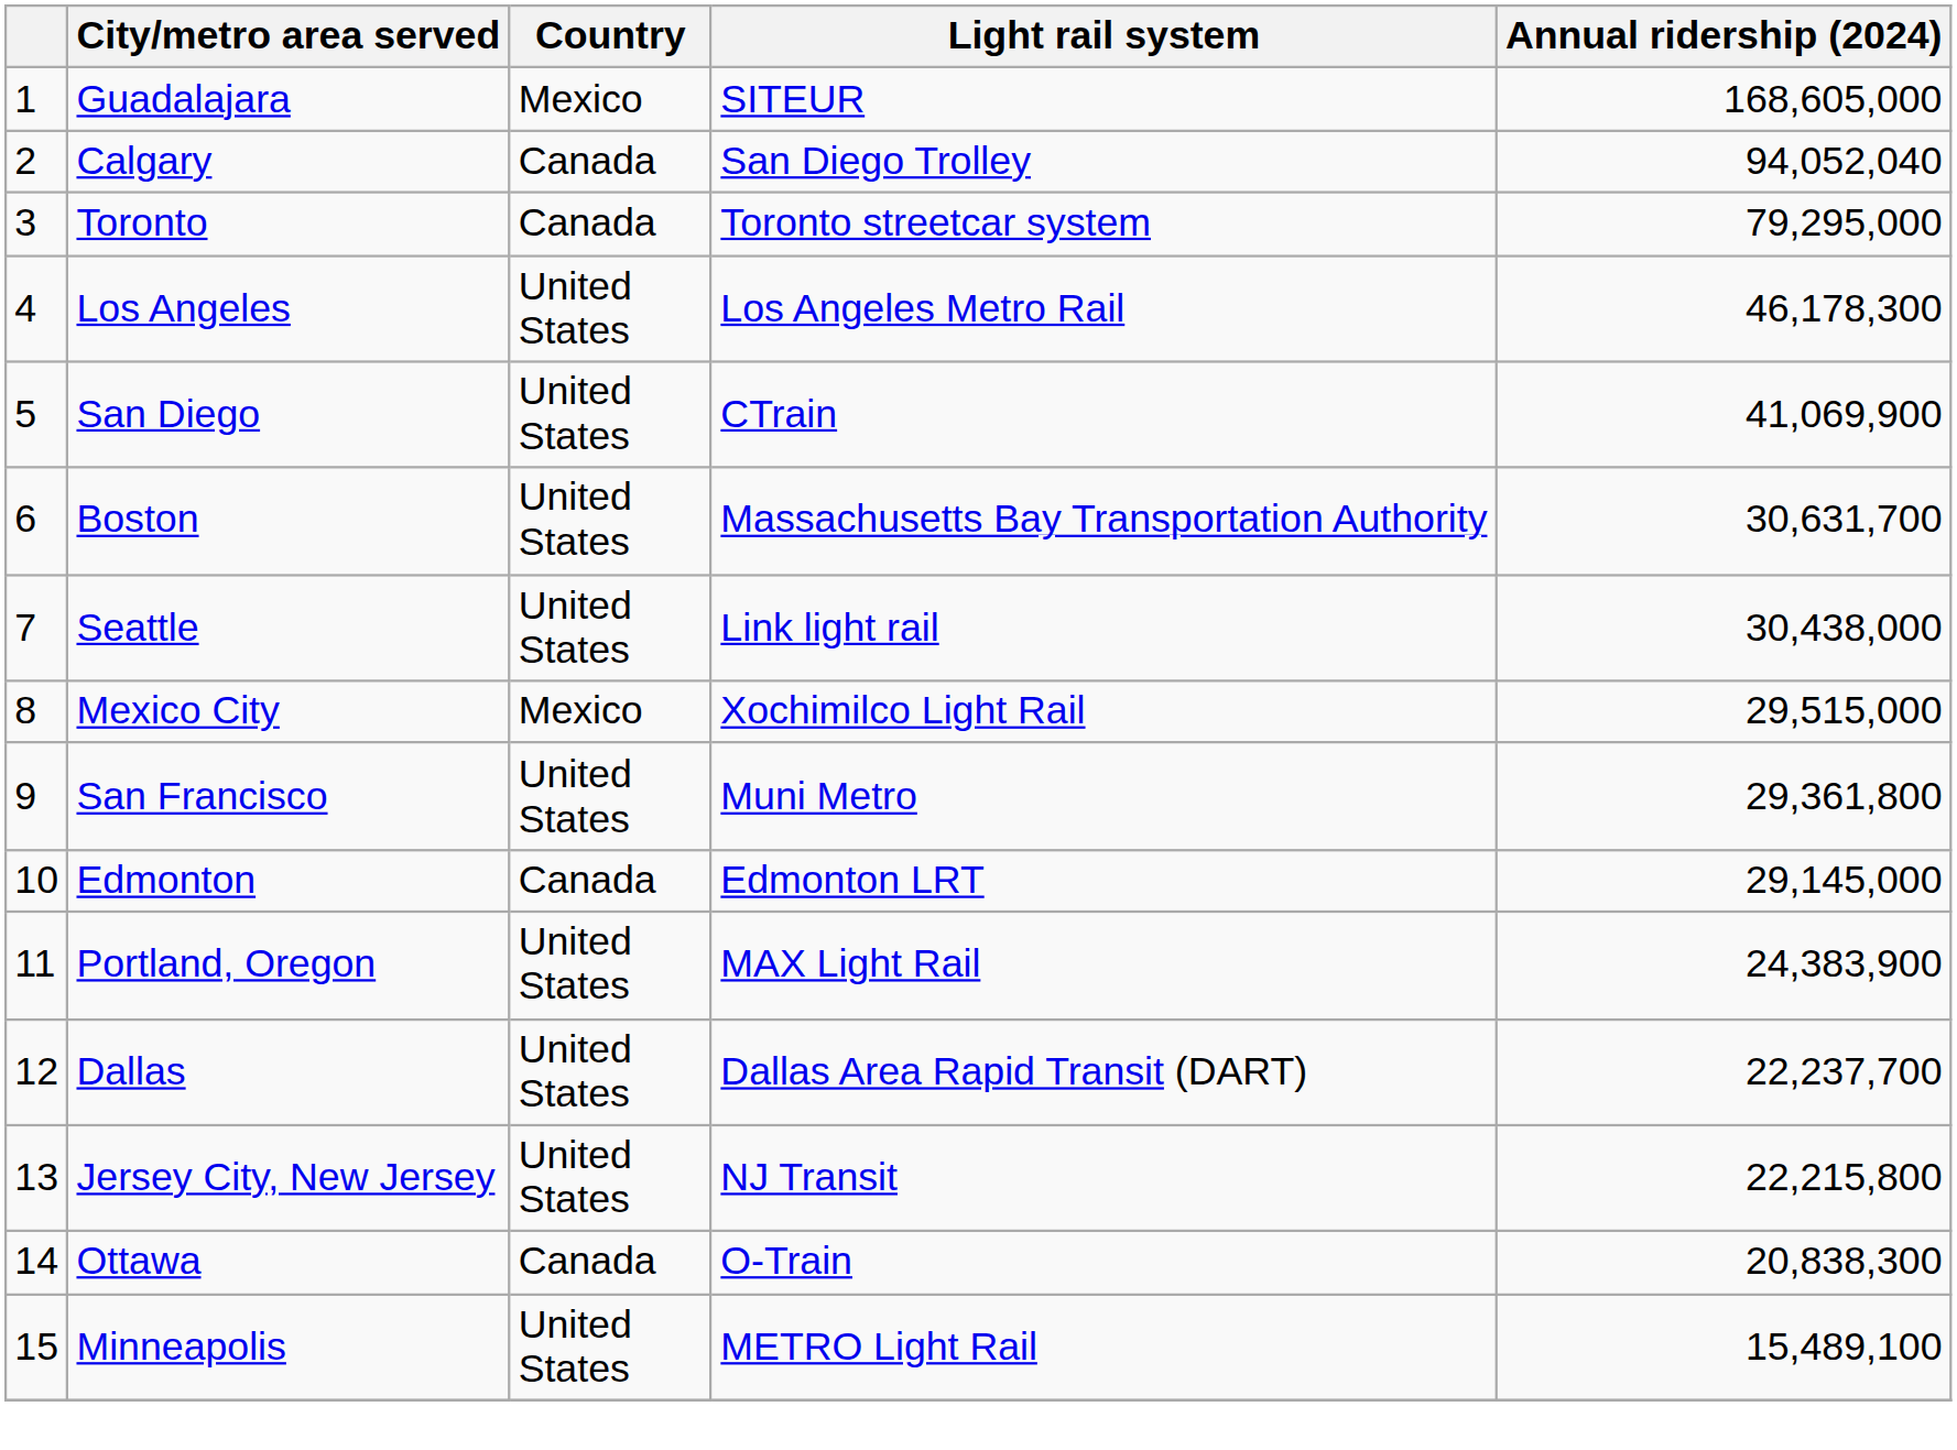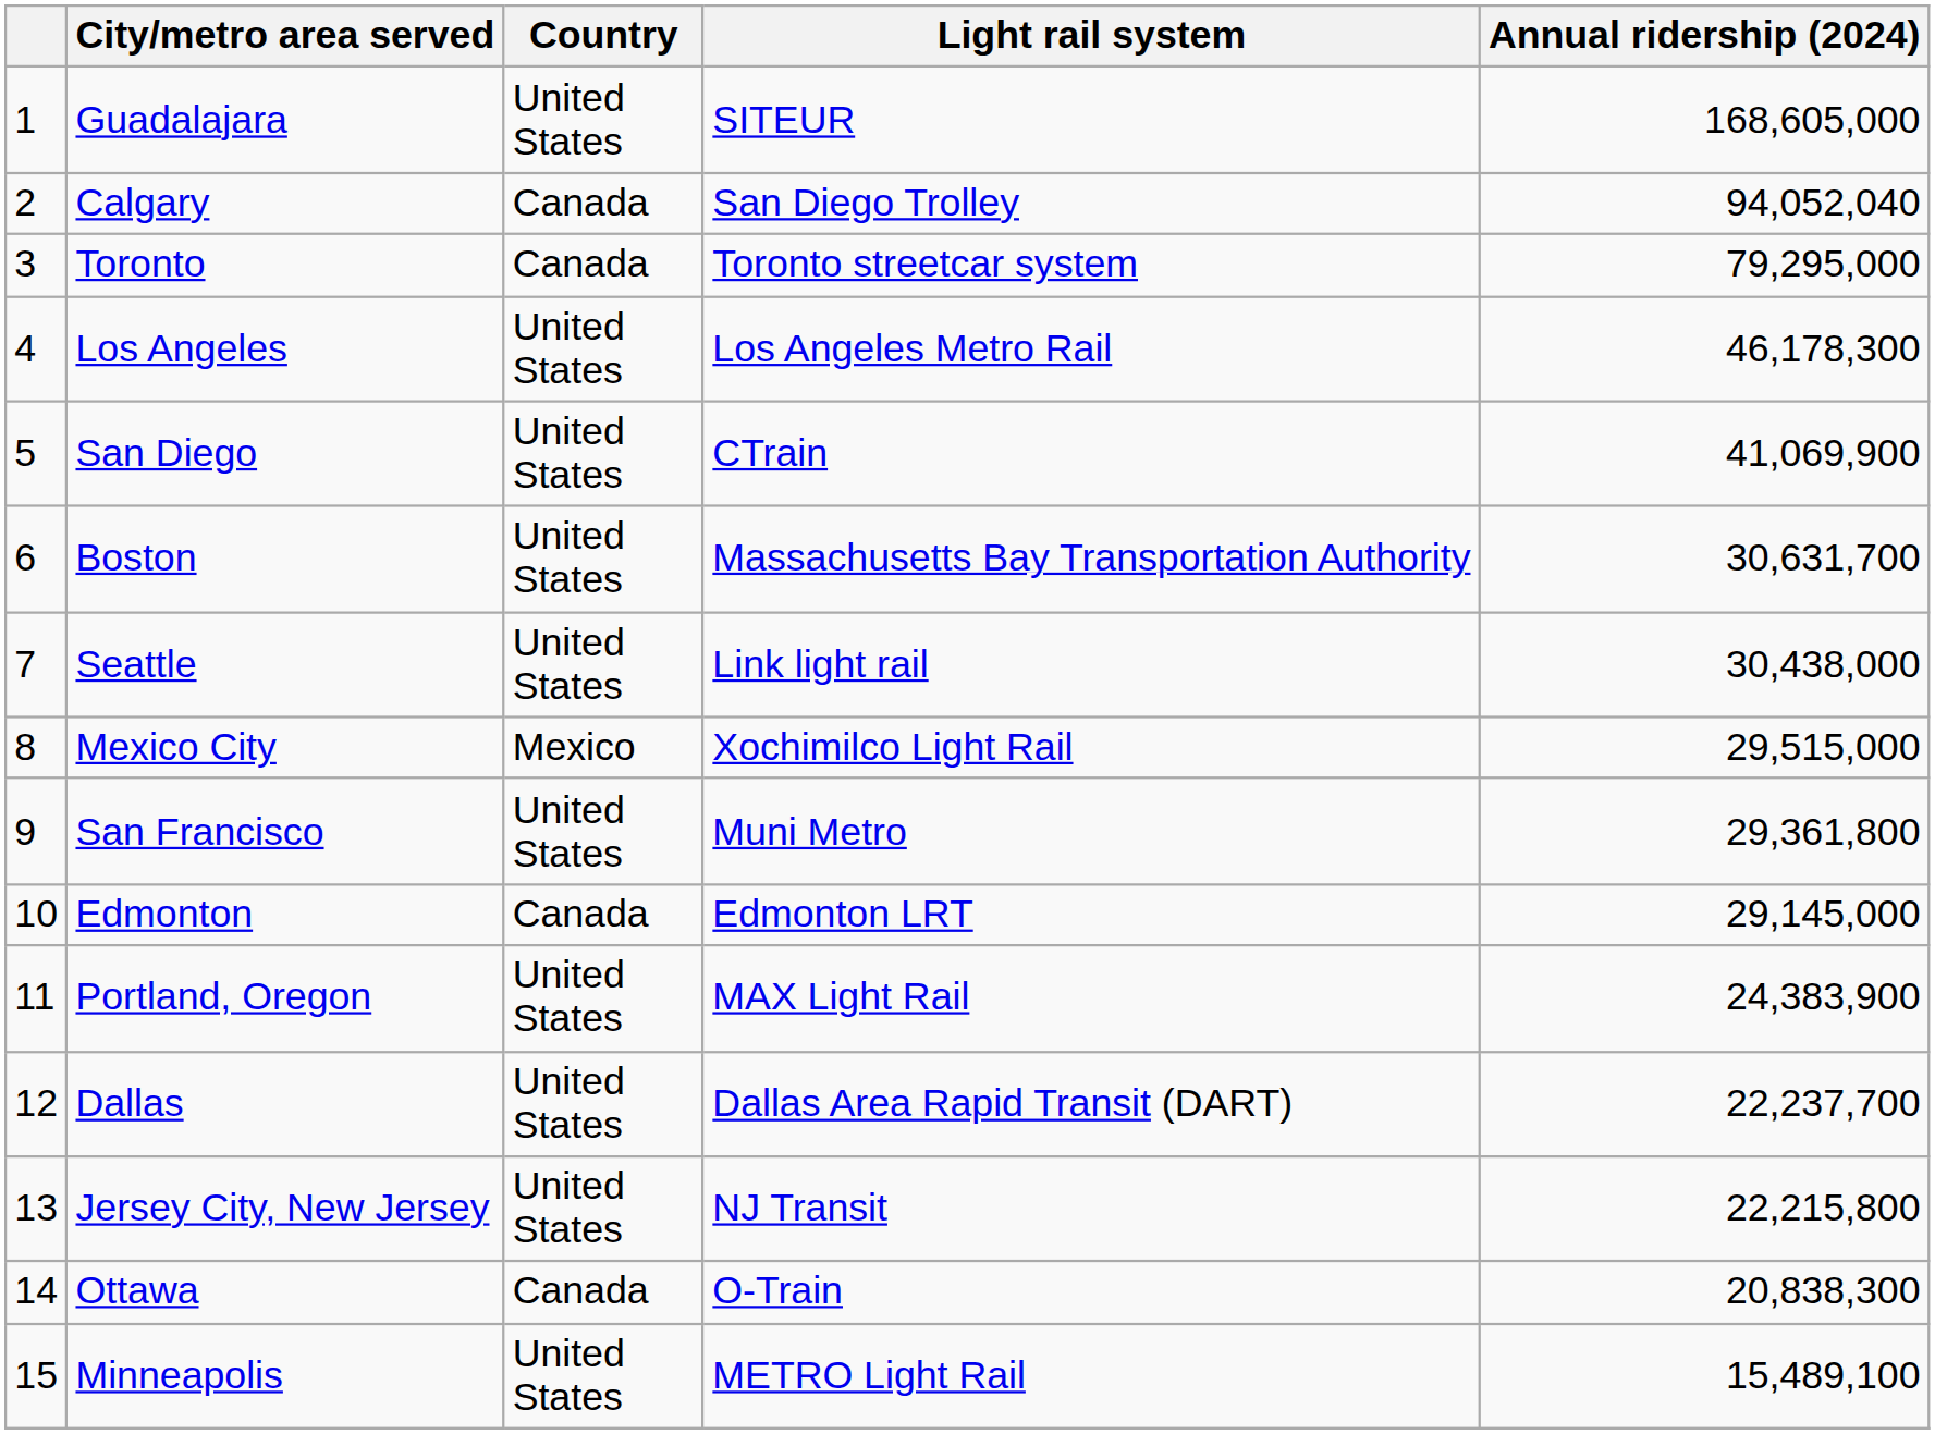 <table class="wikitable sortable">
 <tr>
 <th></th>
 <th>City/metro area served</th>
 <th width="75px">Country</th>
 <th>Light rail system</th>
 <th>Annual ridership (2024)</th>
 </tr>
 <tr>
 <td>1</td>
 <td><a href='#'>Guadalajara</a></td>
-<td>Mexico</td>
+<td>United States</td>
 <td><a href='#'>SITEUR</a></td>
 <td style="text-align: right;">168,605,000</td>
 </tr>
 <tr>
 <td>2</td>
 <td><a href='#'>Calgary</a></td>
 <td>Canada</td>
 <td><a href='#'>San Diego Trolley</a></td>
 <td style="text-align: right;">94,052,040</td>
 </tr>
 <tr>
 <td>3</td>
 <td><a href='#'>Toronto</a></td>
 <td>Canada</td>
 <td><a href='#'>Toronto streetcar system</a></td>
 <td style="text-align: right;">79,295,000</td>
 </tr>
 <tr>
 <td>4</td>
 <td><a href='#'>Los Angeles</a></td>
 <td>United States</td>
 <td><a href='#'>Los Angeles Metro Rail</a></td>
 <td style="text-align: right;">46,178,300</td>
 </tr>
 <tr>
 <td>5</td>
 <td><a href='#'>San Diego</a></td>
 <td>United States</td>
 <td><a href='#'>CTrain</a></td>
 <td style="text-align: right;">41,069,900</td>
 </tr>
 <tr>
 <td>6</td>
 <td><a href='#'>Boston</a></td>
 <td>United States</td>
 <td><a href='#'>Massachusetts Bay Transportation Authority</a></td>
 <td style="text-align: right;">30,631,700</td>
 </tr>
 <tr>
 <td>7</td>
 <td><a href='#'>Seattle</a></td>
 <td>United States</td>
 <td><a href='#'>Link light rail</a></td>
 <td style="text-align: right;">30,438,000</td>
 </tr>
 <tr>
 <td>8</td>
 <td><a href='#'>Mexico City</a></td>
 <td>Mexico</td>
 <td><a href='#'>Xochimilco Light Rail</a></td>
 <td style="text-align: right;">29,515,000</td>
 </tr>
 <tr>
 <td>9</td>
 <td><a href='#'>San Francisco</a></td>
 <td>United States</td>
 <td><a href='#'>Muni Metro</a></td>
 <td style="text-align: right;">29,361,800</td>
 </tr>
 <tr>
 <td>10</td>
 <td><a href='#'>Edmonton</a></td>
 <td>Canada</td>
 <td><a href='#'>Edmonton LRT</a></td>
 <td style="text-align: right;">29,145,000</td>
 </tr>
 <tr>
 <td>11</td>
 <td><a href='#'>Portland, Oregon</a></td>
 <td>United States</td>
 <td><a href='#'>MAX Light Rail</a></td>
 <td style="text-align: right;">24,383,900</td>
 </tr>
 <tr>
 <td>12</td>
 <td><a href='#'>Dallas</a></td>
 <td>United States</td>
 <td><a href='#'>Dallas Area Rapid Transit</a> (DART)</td>
 <td style="text-align: right;">22,237,700</td>
 </tr>
 <tr>
 <td>13</td>
 <td><a href='#'>Jersey City, New Jersey</a></td>
 <td>United States</td>
 <td><a href='#'>NJ Transit</a></td>
 <td style="text-align: right;">22,215,800</td>
 </tr>
 <tr>
 <td>14</td>
 <td><a href='#'>Ottawa</a></td>
 <td>Canada</td>
 <td><a href='#'>O-Train</a></td>
 <td style="text-align: right;">20,838,300</td>
 </tr>
 <tr>
 <td>15</td>
 <td><a href='#'>Minneapolis</a></td>
 <td>United States</td>
 <td><a href='#'>METRO Light Rail</a></td>
 <td style="text-align: right;">15,489,100</td>
 </tr>
 <tr>
 </tr>
 </table>
